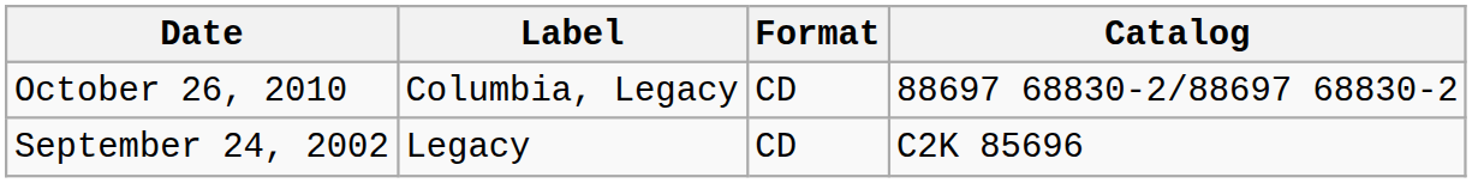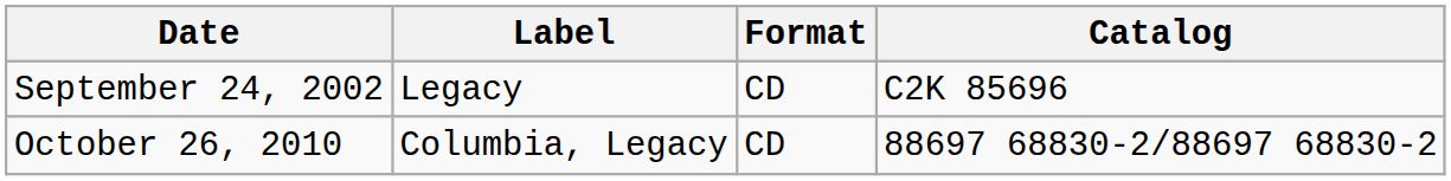 <table class="wikitable">
 <tr>
 <th>Date</th>
 <th>Label</th>
 <th>Format</th>
 <th>Catalog</th>
 </tr>
 <tr>
+<td>September 24, 2002</td>
+<td>Legacy</td>
+<td>CD</td>
+<td>C2K 85696</td>
+</tr>
+<tr>
 <td>October 26, 2010</td>
 <td>Columbia, Legacy</td>
 <td>CD</td>
 <td>88697 68830-2/88697 68830-2</td>
 </tr>
-<tr>
-<td>September 24, 2002</td>
-<td>Legacy</td>
-<td>CD</td>
-<td>C2K 85696</td>
-</tr>
 </table>
